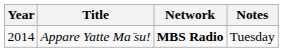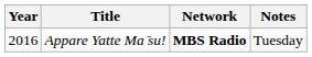 <table class="wikitable">
 <tr>
 <th>Year</th>
 <th>Title</th>
 <th>Network</th>
 <th>Notes</th>
 </tr>
 <tr>
-<td>2014</td>
+<td>2016</td>
 <td><em>Appare Yatte Ma ̄su!</em></td>
 <td><strong>MBS Radio</strong></td>
 <td>Tuesday</td>
 </tr>
 </table>
